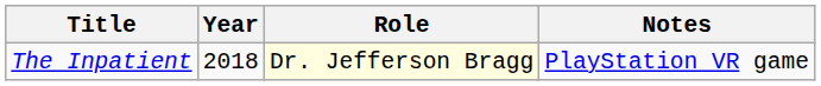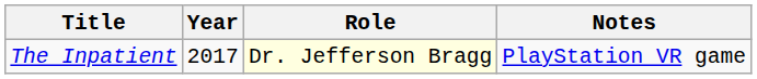 <table class="wikitable">
 <tr>
 <th>Title</th>
 <th>Year</th>
 <th>Role</th>
 <th>Notes</th>
 </tr>
 <tr>
 <td><em><a href='#'>The Inpatient</a></em></td>
-<td>2018</td>
+<td>2017</td>
 <td style="background: lightyellow;">Dr. Jefferson Bragg</td>
 <td><a href='#'>PlayStation VR</a> game</td>
 </tr>
 </table>
